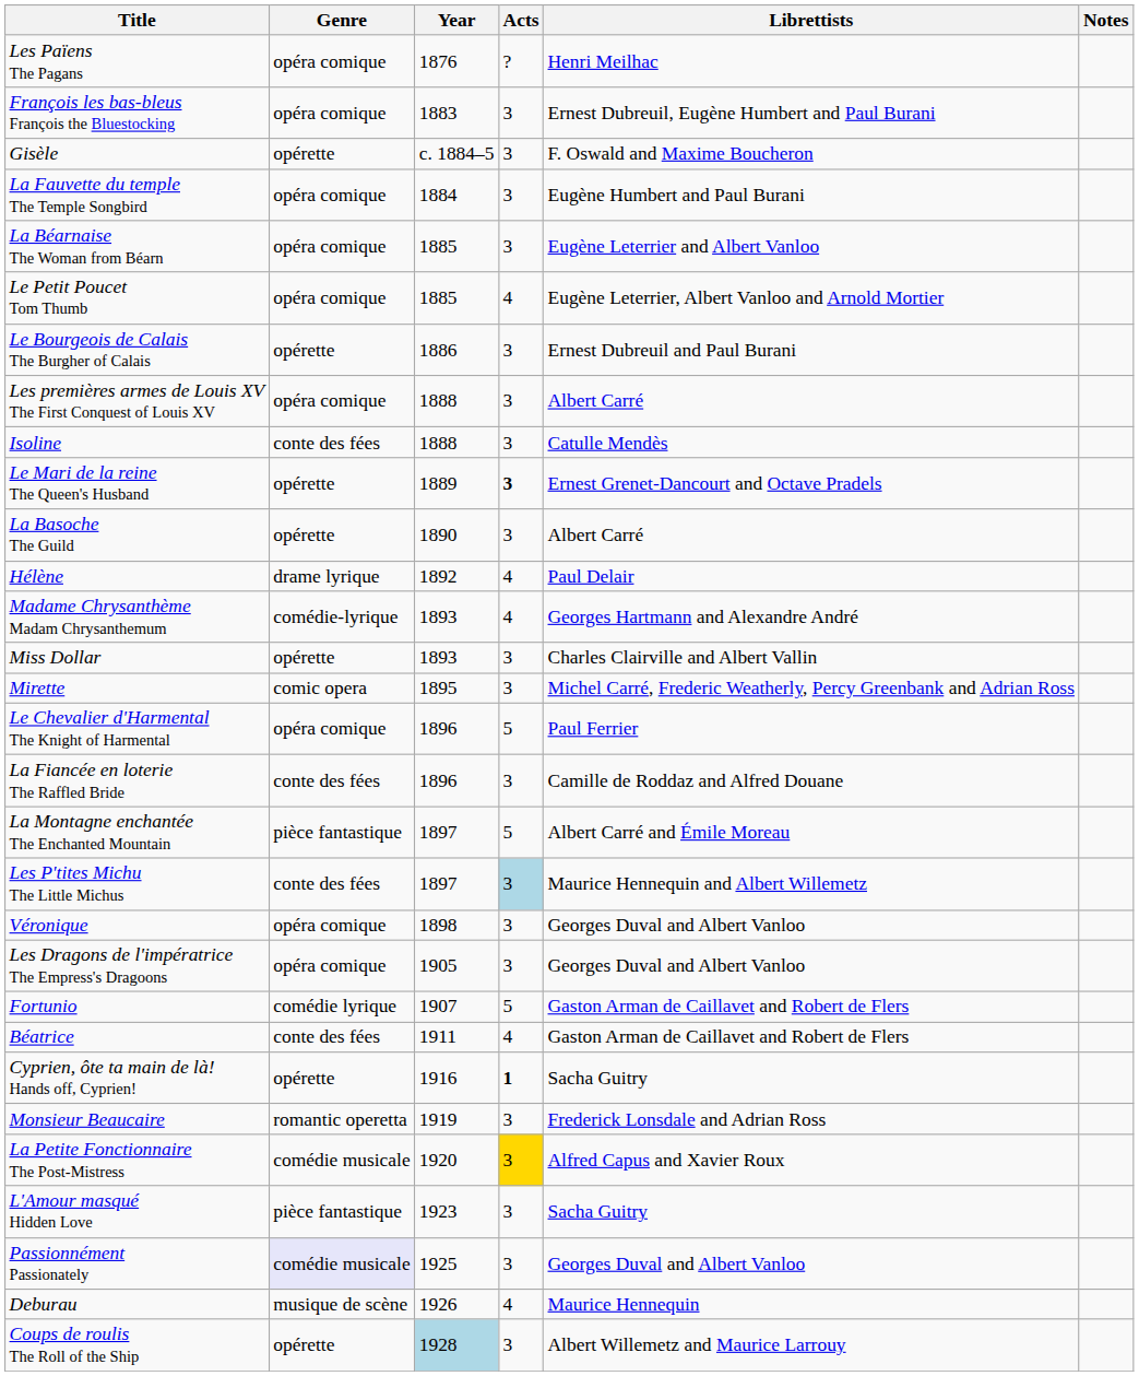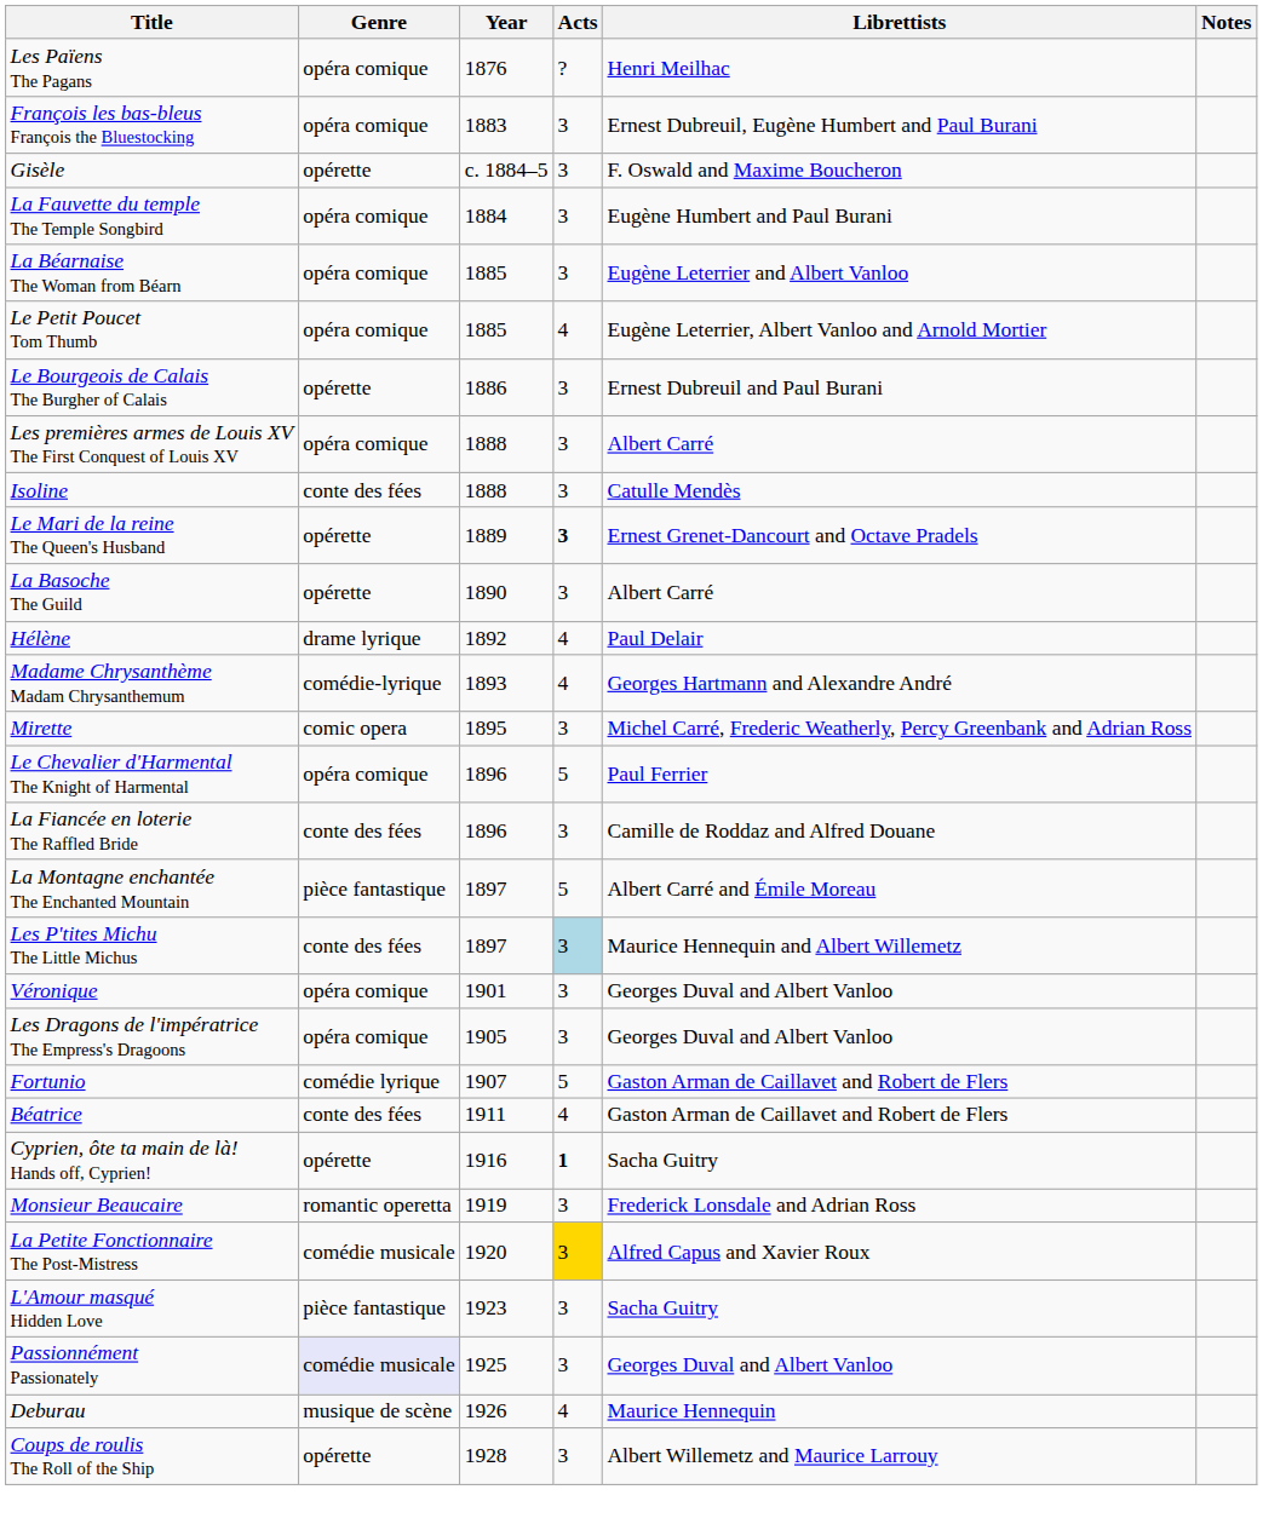 <table class="wikitable plainrowheaders" style="text-align: left; margin-right: 0;">
 <tr>
 <th scope="col">Title</th>
 <th scope="col">Genre</th>
 <th scope="col">Year</th>
 <th scope="col">Acts</th>
 <th scope="col">Librettists</th>
 <th scope="col">Notes</th>
 </tr>
 <tr>
 <td><em>Les Païens</em><br><small>The Pagans</small></td>
 <td>opéra comique</td>
 <td>1876</td>
 <td>?</td>
 <td><a href='#'>Henri Meilhac</a></td>
 <td></td>
 </tr>
 <tr>
 <td><em><a href='#'>François les bas-bleus</a></em><br><small>François the <a href='#'>Bluestocking</a></small></td>
 <td>opéra comique</td>
 <td>1883</td>
 <td>3</td>
 <td>Ernest Dubreuil, Eugène Humbert and <a href='#'>Paul Burani</a></td>
 <td></td>
 </tr>
 <tr>
 <td><em>Gisèle</em></td>
 <td>opérette</td>
 <td>c. 1884–5</td>
 <td>3</td>
 <td>F. Oswald and <a href='#'>Maxime Boucheron</a></td>
 <td></td>
 </tr>
 <tr>
 <td><em><a href='#'>La Fauvette du temple</a></em><br><small>The Temple Songbird</small></td>
 <td>opéra comique</td>
 <td>1884</td>
 <td>3</td>
 <td>Eugène Humbert and Paul Burani</td>
 <td></td>
 </tr>
 <tr>
 <td><em><a href='#'>La Béarnaise</a></em><br><small>The Woman from Béarn</small></td>
 <td>opéra comique</td>
 <td>1885</td>
 <td>3</td>
 <td><a href='#'>Eugène Leterrier</a> and <a href='#'>Albert Vanloo</a></td>
 <td></td>
 </tr>
 <tr>
 <td><em>Le Petit Poucet</em><br><small>Tom Thumb</small></td>
 <td>opéra comique</td>
 <td>1885</td>
 <td>4</td>
 <td>Eugène Leterrier, Albert Vanloo and <a href='#'>Arnold Mortier</a></td>
 <td></td>
 </tr>
 <tr>
 <td><em><a href='#'>Le Bourgeois de Calais</a></em><br><small>The Burgher of Calais</small></td>
 <td>opérette</td>
 <td>1886</td>
 <td>3</td>
 <td>Ernest Dubreuil and Paul Burani</td>
 <td></td>
 </tr>
 <tr>
 <td><em>Les premières armes de Louis XV</em><br><small>The First Conquest of Louis XV</small></td>
 <td>opéra comique</td>
 <td>1888</td>
 <td>3</td>
 <td><a href='#'>Albert Carré</a></td>
 <td></td>
 </tr>
 <tr>
 <td><em><a href='#'>Isoline</a></em></td>
 <td>conte des fées</td>
 <td>1888</td>
 <td>3</td>
 <td><a href='#'>Catulle Mendès</a></td>
 <td></td>
 </tr>
 <tr>
 <td><em><a href='#'>Le Mari de la reine</a></em><br><small>The Queen's Husband</small></td>
 <td>opérette</td>
 <td>1889</td>
 <td><strong>3</strong></td>
 <td><a href='#'>Ernest Grenet-Dancourt</a> and <a href='#'>Octave Pradels</a></td>
 <td></td>
 </tr>
 <tr>
 <td><em><a href='#'>La Basoche</a></em><br><small>The Guild</small></td>
 <td>opérette</td>
 <td>1890</td>
 <td>3</td>
 <td>Albert Carré</td>
 <td></td>
 </tr>
 <tr>
 <td><a href='#'><em>Hélène</em></a></td>
 <td>drame lyrique</td>
 <td>1892</td>
 <td>4</td>
 <td><a href='#'>Paul Delair</a></td>
 <td></td>
 </tr>
 <tr>
 <td><em><a href='#'>Madame Chrysanthème</a></em><br><small>Madam Chrysanthemum</small></td>
 <td>comédie-lyrique</td>
 <td>1893</td>
 <td>4</td>
 <td><a href='#'>Georges Hartmann</a> and Alexandre André</td>
 <td></td>
 </tr>
 <tr>
-<td><em>Miss Dollar</em></td>
-<td>opérette</td>
-<td>1893</td>
-<td>3</td>
-<td>Charles Clairville and Albert Vallin</td>
-<td></td>
-</tr>
-<tr>
 <td><em><a href='#'>Mirette</a></em></td>
 <td>comic opera</td>
 <td>1895</td>
 <td>3</td>
 <td><a href='#'>Michel Carré</a>, <a href='#'>Frederic Weatherly</a>, <a href='#'>Percy Greenbank</a> and <a href='#'>Adrian Ross</a></td>
 <td></td>
 </tr>
 <tr>
 <td><em><a href='#'>Le Chevalier d'Harmental</a></em><br><small>The Knight of Harmental</small></td>
 <td>opéra comique</td>
 <td>1896</td>
 <td>5</td>
 <td><a href='#'>Paul Ferrier</a></td>
 <td></td>
 </tr>
 <tr>
 <td><em>La Fiancée en loterie</em><br><small>The Raffled Bride</small></td>
 <td>conte des fées</td>
 <td>1896</td>
 <td>3</td>
 <td>Camille de Roddaz and Alfred Douane</td>
 <td></td>
 </tr>
 <tr>
 <td><em>La Montagne enchantée</em><br><small>The Enchanted Mountain</small></td>
 <td>pièce fantastique</td>
 <td>1897</td>
 <td>5</td>
 <td>Albert Carré and <a href='#'>Émile Moreau</a></td>
 <td></td>
 </tr>
 <tr>
 <td><em><a href='#'>Les P'tites Michu</a></em><br><small>The Little Michus</small></td>
 <td>conte des fées</td>
 <td>1897</td>
 <td style="background: lightblue;">3</td>
 <td>Maurice Hennequin and <a href='#'>Albert Willemetz</a></td>
 <td></td>
 </tr>
 <tr>
 <td><em><a href='#'>Véronique</a></em></td>
 <td>opéra comique</td>
-<td>1898</td>
+<td>1901</td>
 <td>3</td>
 <td>Georges Duval and Albert Vanloo</td>
 <td></td>
 </tr>
 <tr>
 <td><em>Les Dragons de l'impératrice</em><br><small>The Empress's Dragoons</small></td>
 <td>opéra comique</td>
 <td>1905</td>
 <td>3</td>
 <td>Georges Duval and Albert Vanloo</td>
 <td></td>
 </tr>
 <tr>
 <td><em><a href='#'>Fortunio</a></em></td>
 <td>comédie lyrique</td>
 <td>1907</td>
 <td>5</td>
 <td><a href='#'>Gaston Arman de Caillavet</a> and <a href='#'>Robert de Flers</a></td>
 <td></td>
 </tr>
 <tr>
 <td><em><a href='#'>Béatrice</a></em></td>
 <td>conte des fées</td>
 <td>1911</td>
 <td>4</td>
 <td>Gaston Arman de Caillavet and Robert de Flers</td>
 <td></td>
 </tr>
 <tr>
 <td><em>Cyprien, ôte ta main de là!</em><br><small>Hands off, Cyprien!</small></td>
 <td>opérette</td>
 <td>1916</td>
 <td><strong>1</strong></td>
 <td>Sacha Guitry</td>
 <td></td>
 </tr>
 <tr>
 <td><em><a href='#'>Monsieur Beaucaire</a></em></td>
 <td>romantic operetta</td>
 <td>1919</td>
 <td>3</td>
 <td><a href='#'>Frederick Lonsdale</a> and Adrian Ross</td>
 <td></td>
 </tr>
 <tr>
 <td><em><a href='#'>La Petite Fonctionnaire</a></em><br><small>The Post-Mistress</small></td>
 <td>comédie musicale</td>
 <td>1920</td>
 <td style="background: gold;">3</td>
 <td><a href='#'>Alfred Capus</a> and Xavier Roux</td>
 <td></td>
 </tr>
 <tr>
 <td><em><a href='#'>L'Amour masqué</a></em><br><small>Hidden Love</small></td>
 <td>pièce fantastique</td>
 <td>1923</td>
 <td>3</td>
 <td><a href='#'>Sacha Guitry</a></td>
 <td></td>
 </tr>
 <tr>
 <td><em><a href='#'>Passionnément</a></em><br><small>Passionately</small></td>
 <td style="background: lavender;">comédie musicale</td>
 <td>1925</td>
 <td>3</td>
 <td><a href='#'>Georges Duval</a> and <a href='#'>Albert Vanloo</a></td>
 <td></td>
 </tr>
 <tr>
 <td><em>Deburau</em></td>
 <td>musique de scène</td>
 <td>1926</td>
 <td>4</td>
 <td><a href='#'>Maurice Hennequin</a></td>
 <td></td>
 </tr>
 <tr>
 <td><em><a href='#'>Coups de roulis</a></em><br><small>The Roll of the Ship</small></td>
 <td>opérette</td>
-<td style="background: lightblue;">1928</td>
+<td>1928</td>
 <td>3</td>
 <td>Albert Willemetz and <a href='#'>Maurice Larrouy</a></td>
 <td></td>
 </tr>
 </table>
